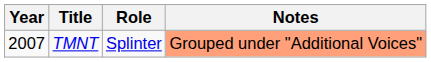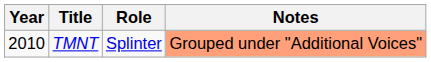 <table class="wikitable sortable">
 <tr>
 <th>Year</th>
 <th>Title</th>
 <th>Role</th>
 <th class="unsortable">Notes</th>
 </tr>
 <tr>
-<td>2007</td>
+<td>2010</td>
 <td><em><a href='#'>TMNT</a></em></td>
 <td><a href='#'>Splinter</a></td>
 <td style="background: lightsalmon;">Grouped under "Additional Voices"</td>
 </tr>
 </table>
